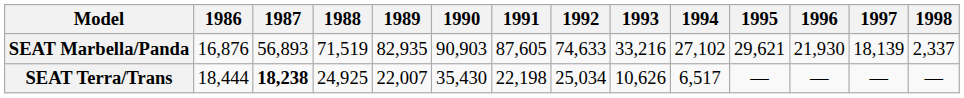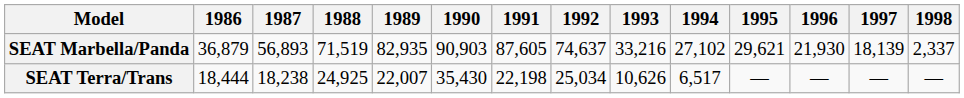 <table class="wikitable" style="text-align:center">
 <tr>
 <th>Model</th>
 <th>1986</th>
 <th>1987</th>
 <th>1988</th>
 <th>1989</th>
 <th>1990</th>
 <th>1991</th>
 <th>1992</th>
 <th>1993</th>
 <th>1994</th>
 <th>1995</th>
 <th>1996</th>
 <th>1997</th>
 <th>1998</th>
 </tr>
 <tr>
 <th>SEAT Marbella/Panda</th>
-<td>16,876</td>
+<td>36,879</td>
 <td>56,893</td>
 <td>71,519</td>
 <td>82,935</td>
 <td>90,903</td>
 <td>87,605</td>
-<td>74,633</td>
+<td>74,637</td>
 <td>33,216</td>
 <td>27,102</td>
 <td>29,621</td>
 <td>21,930</td>
 <td>18,139</td>
 <td>2,337</td>
 </tr>
 <tr>
 <th>SEAT Terra/Trans</th>
 <td>18,444</td>
-<td><strong>18,238</strong></td>
+<td>18,238</td>
 <td>24,925</td>
 <td>22,007</td>
 <td>35,430</td>
 <td>22,198</td>
 <td>25,034</td>
 <td>10,626</td>
 <td>6,517</td>
 <td>—</td>
 <td>—</td>
 <td>—</td>
 <td>—</td>
 </tr>
 </table>
